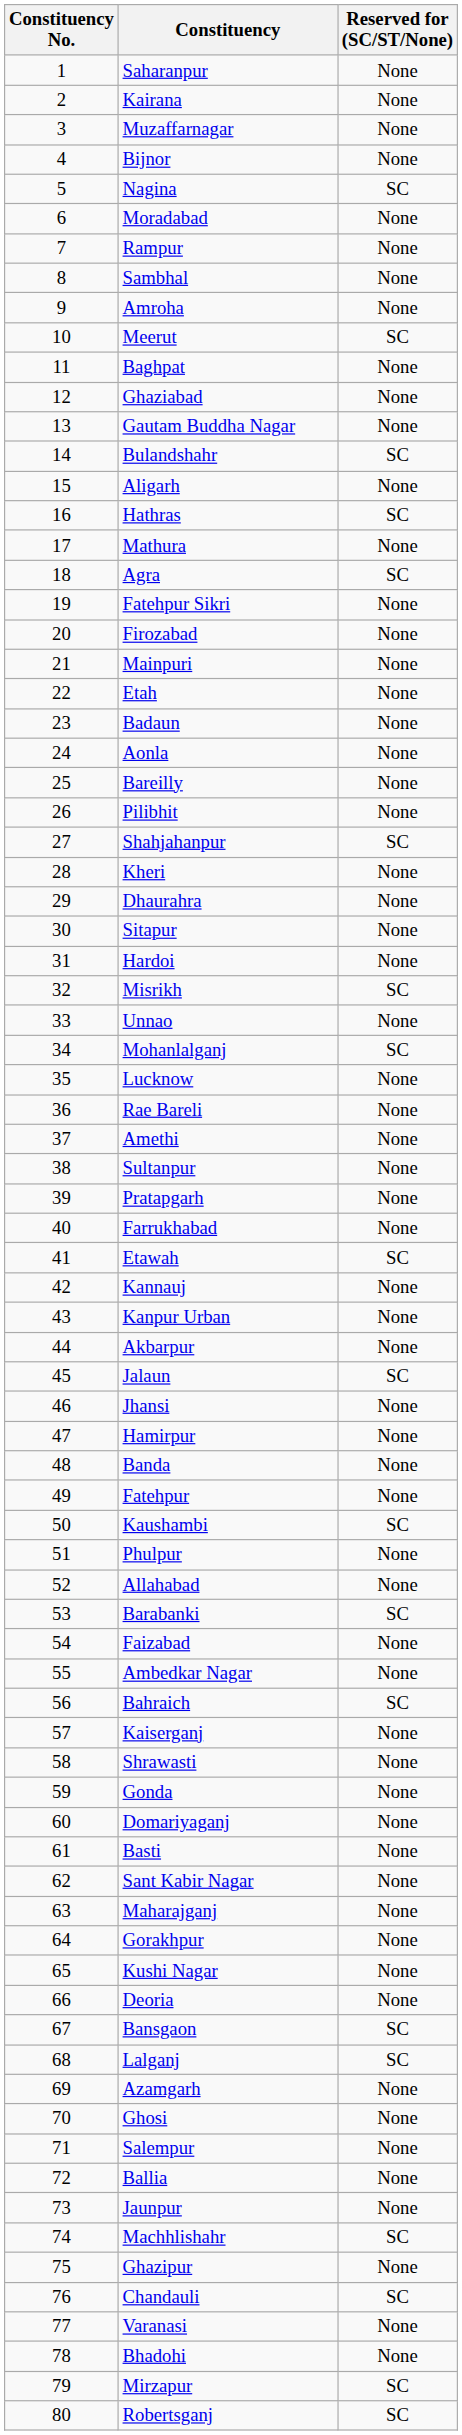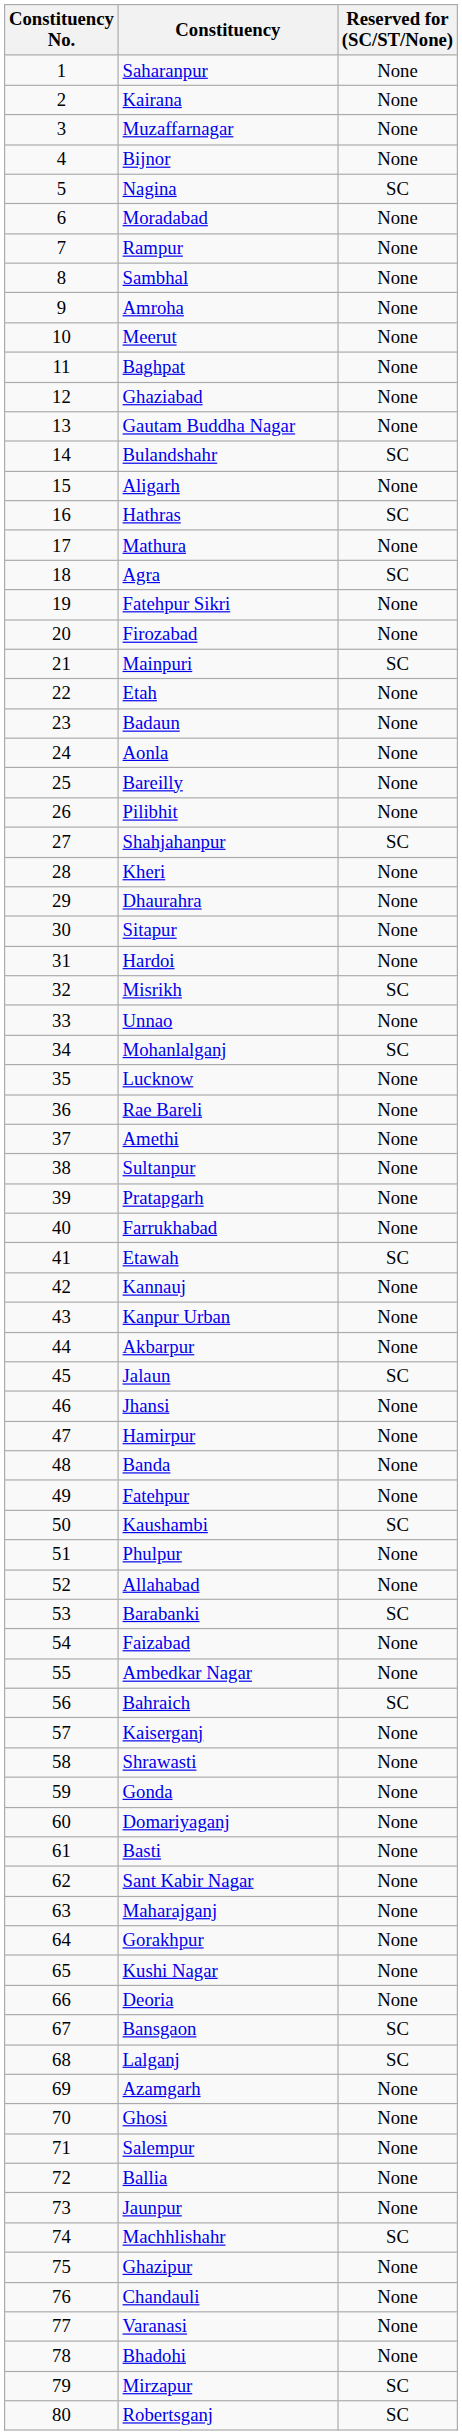 <table class="wikitable sortable mw-collapsible mw-collapsed">
 <tr>
 <th>Constituency<br>No.</th>
 <th style="width:180px;">Constituency</th>
 <th>Reserved for<br>(SC/ST/None)</th>
 </tr>
 <tr>
 <td align="center">1</td>
 <td><a href='#'>Saharanpur</a></td>
 <td align="center">None</td>
 </tr>
 <tr>
 <td align="center">2</td>
 <td><a href='#'>Kairana</a></td>
 <td align="center">None</td>
 </tr>
 <tr>
 <td align="center">3</td>
 <td><a href='#'>Muzaffarnagar</a></td>
 <td align="center">None</td>
 </tr>
 <tr>
 <td align="center">4</td>
 <td><a href='#'>Bijnor</a></td>
 <td align="center">None</td>
 </tr>
 <tr>
 <td align="center">5</td>
 <td><a href='#'>Nagina</a></td>
 <td align="center">SC</td>
 </tr>
 <tr>
 <td align="center">6</td>
 <td><a href='#'>Moradabad</a></td>
 <td align="center">None</td>
 </tr>
 <tr>
 <td align="center">7</td>
 <td><a href='#'>Rampur</a></td>
 <td align="center">None</td>
 </tr>
 <tr>
 <td align="center">8</td>
 <td><a href='#'>Sambhal</a></td>
 <td align="center">None</td>
 </tr>
 <tr>
 <td align="center">9</td>
 <td><a href='#'>Amroha</a></td>
 <td align="center">None</td>
 </tr>
 <tr>
 <td align="center">10</td>
 <td><a href='#'>Meerut</a></td>
-<td align="center">SC</td>
+<td align="center">None</td>
 </tr>
 <tr>
 <td align="center">11</td>
 <td><a href='#'>Baghpat</a></td>
 <td align="center">None</td>
 </tr>
 <tr>
 <td align="center">12</td>
 <td><a href='#'>Ghaziabad</a></td>
 <td align="center">None</td>
 </tr>
 <tr>
 <td align="center">13</td>
 <td><a href='#'>Gautam Buddha Nagar</a></td>
 <td align="center">None</td>
 </tr>
 <tr>
 <td align="center">14</td>
 <td><a href='#'>Bulandshahr</a></td>
 <td align="center">SC</td>
 </tr>
 <tr>
 <td align="center">15</td>
 <td><a href='#'>Aligarh</a></td>
 <td align="center">None</td>
 </tr>
 <tr>
 <td align="center">16</td>
 <td><a href='#'>Hathras</a></td>
 <td align="center">SC</td>
 </tr>
 <tr>
 <td align="center">17</td>
 <td><a href='#'>Mathura</a></td>
 <td align="center">None</td>
 </tr>
 <tr>
 <td align="center">18</td>
 <td><a href='#'>Agra</a></td>
 <td align="center">SC</td>
 </tr>
 <tr>
 <td align="center">19</td>
 <td><a href='#'>Fatehpur Sikri</a></td>
 <td align="center">None</td>
 </tr>
 <tr>
 <td align="center">20</td>
 <td><a href='#'>Firozabad</a></td>
 <td align="center">None</td>
 </tr>
 <tr>
 <td align="center">21</td>
 <td><a href='#'>Mainpuri</a></td>
-<td align="center">None</td>
+<td align="center">SC</td>
 </tr>
 <tr>
 <td align="center">22</td>
 <td><a href='#'>Etah</a></td>
 <td align="center">None</td>
 </tr>
 <tr>
 <td align="center">23</td>
 <td><a href='#'>Badaun</a></td>
 <td align="center">None</td>
 </tr>
 <tr>
 <td align="center">24</td>
 <td><a href='#'>Aonla</a></td>
 <td align="center">None</td>
 </tr>
 <tr>
 <td align="center">25</td>
 <td><a href='#'>Bareilly</a></td>
 <td align="center">None</td>
 </tr>
 <tr>
 <td align="center">26</td>
 <td><a href='#'>Pilibhit</a></td>
 <td align="center">None</td>
 </tr>
 <tr>
 <td align="center">27</td>
 <td><a href='#'>Shahjahanpur</a></td>
 <td align="center">SC</td>
 </tr>
 <tr>
 <td align="center">28</td>
 <td><a href='#'>Kheri</a></td>
 <td align="center">None</td>
 </tr>
 <tr>
 <td align="center">29</td>
 <td><a href='#'>Dhaurahra</a></td>
 <td align="center">None</td>
 </tr>
 <tr>
 <td align="center">30</td>
 <td><a href='#'>Sitapur</a></td>
 <td align="center">None</td>
 </tr>
 <tr>
 <td align="center">31</td>
 <td><a href='#'>Hardoi</a></td>
 <td align="center">None</td>
 </tr>
 <tr>
 <td align="center">32</td>
 <td><a href='#'>Misrikh</a></td>
 <td align="center">SC</td>
 </tr>
 <tr>
 <td align="center">33</td>
 <td><a href='#'>Unnao</a></td>
 <td align="center">None</td>
 </tr>
 <tr>
 <td align="center">34</td>
 <td><a href='#'>Mohanlalganj</a></td>
 <td align="center">SC</td>
 </tr>
 <tr>
 <td align="center">35</td>
 <td><a href='#'>Lucknow</a></td>
 <td align="center">None</td>
 </tr>
 <tr>
 <td align="center">36</td>
 <td><a href='#'>Rae Bareli</a></td>
 <td align="center">None</td>
 </tr>
 <tr>
 <td align="center">37</td>
 <td><a href='#'>Amethi</a></td>
 <td align="center">None</td>
 </tr>
 <tr>
 <td align="center">38</td>
 <td><a href='#'>Sultanpur</a></td>
 <td align="center">None</td>
 </tr>
 <tr>
 <td align="center">39</td>
 <td><a href='#'>Pratapgarh</a></td>
 <td align="center">None</td>
 </tr>
 <tr>
 <td align="center">40</td>
 <td><a href='#'>Farrukhabad</a></td>
 <td align="center">None</td>
 </tr>
 <tr>
 <td align="center">41</td>
 <td><a href='#'>Etawah</a></td>
 <td align="center">SC</td>
 </tr>
 <tr>
 <td align="center">42</td>
 <td><a href='#'>Kannauj</a></td>
 <td align="center">None</td>
 </tr>
 <tr>
 <td align="center">43</td>
 <td><a href='#'>Kanpur Urban</a></td>
 <td align="center">None</td>
 </tr>
 <tr>
 <td align="center">44</td>
 <td><a href='#'>Akbarpur</a></td>
 <td align="center">None</td>
 </tr>
 <tr>
 <td align="center">45</td>
 <td><a href='#'>Jalaun</a></td>
 <td align="center">SC</td>
 </tr>
 <tr>
 <td align="center">46</td>
 <td><a href='#'>Jhansi</a></td>
 <td align="center">None</td>
 </tr>
 <tr>
 <td align="center">47</td>
 <td><a href='#'>Hamirpur</a></td>
 <td align="center">None</td>
 </tr>
 <tr>
 <td align="center">48</td>
 <td><a href='#'>Banda</a></td>
 <td align="center">None</td>
 </tr>
 <tr>
 <td align="center">49</td>
 <td><a href='#'>Fatehpur</a></td>
 <td align="center">None</td>
 </tr>
 <tr>
 <td align="center">50</td>
 <td><a href='#'>Kaushambi</a></td>
 <td align="center">SC</td>
 </tr>
 <tr>
 <td align="center">51</td>
 <td><a href='#'>Phulpur</a></td>
 <td align="center">None</td>
 </tr>
 <tr>
 <td align="center">52</td>
 <td><a href='#'>Allahabad</a></td>
 <td align="center">None</td>
 </tr>
 <tr>
 <td align="center">53</td>
 <td><a href='#'>Barabanki</a></td>
 <td align="center">SC</td>
 </tr>
 <tr>
 <td align="center">54</td>
 <td><a href='#'>Faizabad</a></td>
 <td align="center">None</td>
 </tr>
 <tr>
 <td align="center">55</td>
 <td><a href='#'>Ambedkar Nagar</a></td>
 <td align="center">None</td>
 </tr>
 <tr>
 <td align="center">56</td>
 <td><a href='#'>Bahraich</a></td>
 <td align="center">SC</td>
 </tr>
 <tr>
 <td align="center">57</td>
 <td><a href='#'>Kaiserganj</a></td>
 <td align="center">None</td>
 </tr>
 <tr>
 <td align="center">58</td>
 <td><a href='#'>Shrawasti</a></td>
 <td align="center">None</td>
 </tr>
 <tr>
 <td align="center">59</td>
 <td><a href='#'>Gonda</a></td>
 <td align="center">None</td>
 </tr>
 <tr>
 <td align="center">60</td>
 <td><a href='#'>Domariyaganj</a></td>
 <td align="center">None</td>
 </tr>
 <tr>
 <td align="center">61</td>
 <td><a href='#'>Basti</a></td>
 <td align="center">None</td>
 </tr>
 <tr>
 <td align="center">62</td>
 <td><a href='#'>Sant Kabir Nagar</a></td>
 <td align="center">None</td>
 </tr>
 <tr>
 <td align="center">63</td>
 <td><a href='#'>Maharajganj</a></td>
 <td align="center">None</td>
 </tr>
 <tr>
 <td align="center">64</td>
 <td><a href='#'>Gorakhpur</a></td>
 <td align="center">None</td>
 </tr>
 <tr>
 <td align="center">65</td>
 <td><a href='#'>Kushi Nagar</a></td>
 <td align="center">None</td>
 </tr>
 <tr>
 <td align="center">66</td>
 <td><a href='#'>Deoria</a></td>
 <td align="center">None</td>
 </tr>
 <tr>
 <td align="center">67</td>
 <td><a href='#'>Bansgaon</a></td>
 <td align="center">SC</td>
 </tr>
 <tr>
 <td align="center">68</td>
 <td><a href='#'>Lalganj</a></td>
 <td align="center">SC</td>
 </tr>
 <tr>
 <td align="center">69</td>
 <td><a href='#'>Azamgarh</a></td>
 <td align="center">None</td>
 </tr>
 <tr>
 <td align="center">70</td>
 <td><a href='#'>Ghosi</a></td>
 <td align="center">None</td>
 </tr>
 <tr>
 <td align="center">71</td>
 <td><a href='#'>Salempur</a></td>
 <td align="center">None</td>
 </tr>
 <tr>
 <td align="center">72</td>
 <td><a href='#'>Ballia</a></td>
 <td align="center">None</td>
 </tr>
 <tr>
 <td align="center">73</td>
 <td><a href='#'>Jaunpur</a></td>
 <td align="center">None</td>
 </tr>
 <tr>
 <td align="center">74</td>
 <td><a href='#'>Machhlishahr</a></td>
 <td align="center">SC</td>
 </tr>
 <tr>
 <td align="center">75</td>
 <td><a href='#'>Ghazipur</a></td>
 <td align="center">None</td>
 </tr>
 <tr>
 <td align="center">76</td>
 <td><a href='#'>Chandauli</a></td>
-<td align="center">SC</td>
+<td align="center">None</td>
 </tr>
 <tr>
 <td align="center">77</td>
 <td><a href='#'>Varanasi</a></td>
 <td align="center">None</td>
 </tr>
 <tr>
 <td align="center">78</td>
 <td><a href='#'>Bhadohi</a></td>
 <td align="center">None</td>
 </tr>
 <tr>
 <td align="center">79</td>
 <td><a href='#'>Mirzapur</a></td>
 <td align="center">SC</td>
 </tr>
 <tr>
 <td align="center">80</td>
 <td><a href='#'>Robertsganj</a></td>
 <td align="center">SC</td>
 </tr>
 </table>
